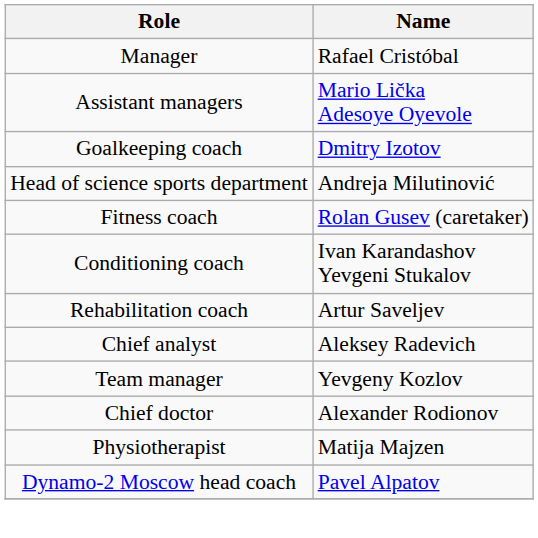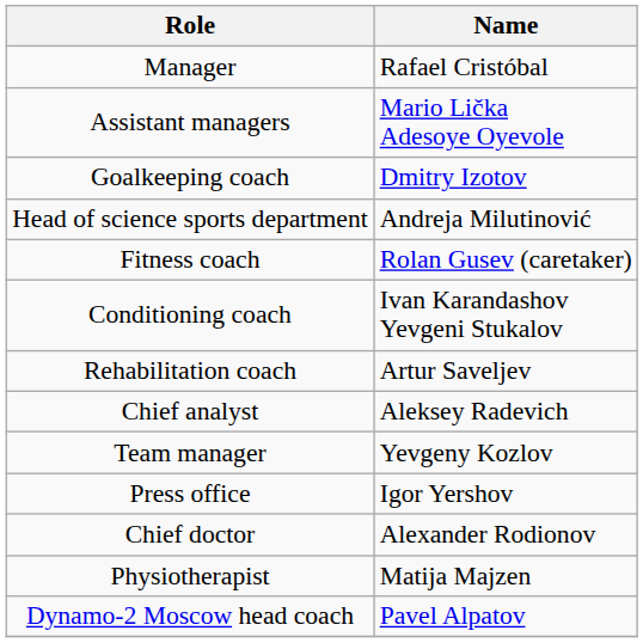 <table class="wikitable" style="text-align:center;margin-left:1em">
 <tr>
 <th>Role</th>
 <th>Name</th>
 </tr>
 <tr>
 <td>Manager</td>
 <td style="text-align:left;"> Rafael Cristóbal</td>
 </tr>
 <tr>
 <td>Assistant managers</td>
 <td style="text-align:left;"> <a href='#'>Mario Lička</a><br> <a href='#'>Adesoye Oyevole</a></td>
 </tr>
 <tr>
 <td>Goalkeeping coach</td>
 <td style="text-align:left;"> <a href='#'>Dmitry Izotov</a></td>
 </tr>
 <tr>
 <td>Head of science sports department</td>
 <td style="text-align:left;"> Andreja Milutinović</td>
 </tr>
 <tr>
 <td>Fitness coach</td>
 <td style="text-align:left;"> <a href='#'>Rolan Gusev</a> (caretaker)</td>
 </tr>
 <tr>
 <td>Conditioning coach</td>
 <td style="text-align:left;"> Ivan Karandashov<br>  Yevgeni Stukalov</td>
 </tr>
 <tr>
 <td>Rehabilitation coach</td>
 <td style="text-align:left;"> Artur Saveljev</td>
 </tr>
 <tr>
 <td>Chief analyst</td>
 <td style="text-align:left;"> Aleksey Radevich</td>
 </tr>
 <tr>
 <td>Team manager</td>
 <td style="text-align:left;"> Yevgeny Kozlov</td>
 </tr>
 <tr>
+<td>Press office</td>
+<td style="text-align:left;"> Igor Yershov</td>
+</tr>
+<tr>
 <td>Chief doctor</td>
 <td style="text-align:left;"> Alexander Rodionov</td>
 </tr>
 <tr>
 <td>Physiotherapist</td>
 <td style="text-align:left;"> Matija Majzen</td>
 </tr>
 <tr>
 <td><a href='#'>Dynamo-2 Moscow</a> head coach</td>
 <td style="text-align:left;"> <a href='#'>Pavel Alpatov</a></td>
 </tr>
 <tr>
 </tr>
 </table>
